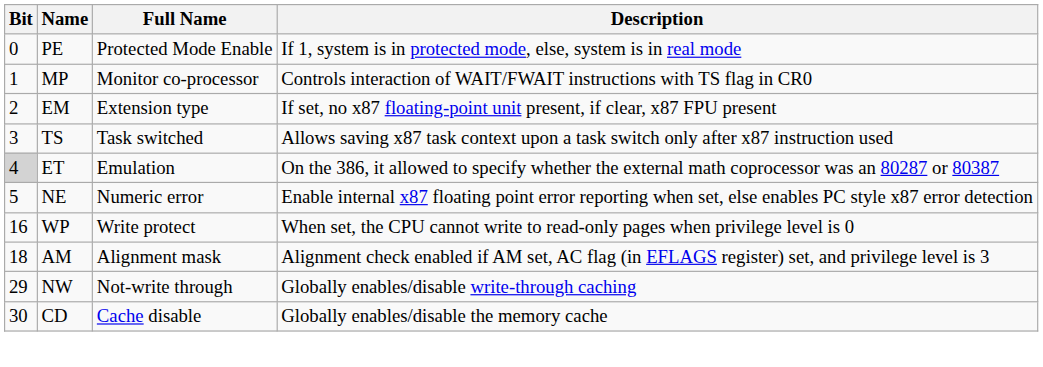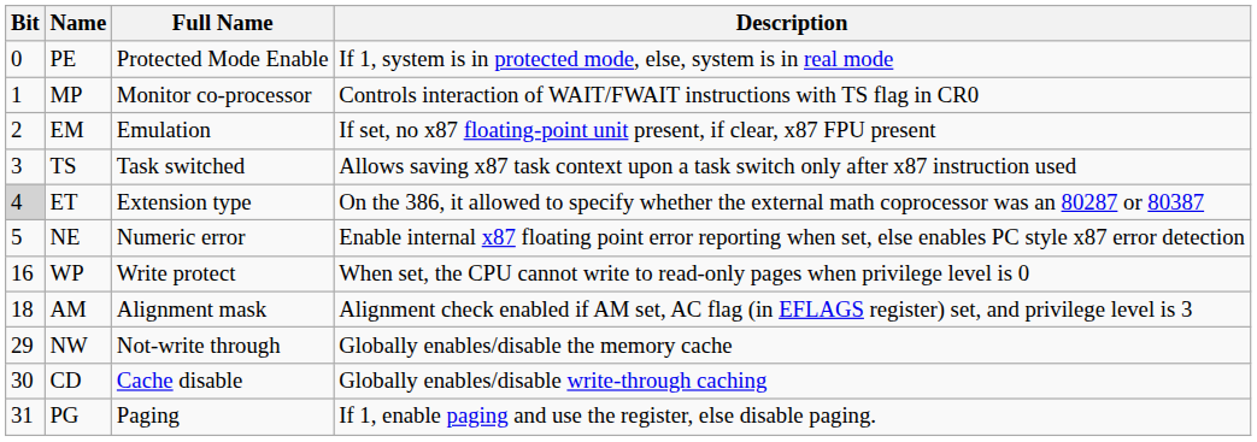 <table class="wikitable">
 <tr>
 <th>Bit</th>
 <th>Name</th>
 <th>Full Name</th>
 <th>Description</th>
 </tr>
 <tr>
 <td>0</td>
 <td>PE</td>
 <td>Protected Mode Enable</td>
 <td>If 1, system is in <a href='#'>protected mode</a>, else, system is in <a href='#'>real mode</a></td>
 </tr>
 <tr>
 <td>1</td>
 <td>MP</td>
 <td>Monitor co-processor</td>
 <td>Controls interaction of WAIT/FWAIT instructions with TS flag in CR0</td>
 </tr>
 <tr>
 <td>2</td>
 <td>EM</td>
-<td>Extension type</td>
+<td>Emulation</td>
 <td>If set, no x87 <a href='#'>floating-point unit</a> present, if clear, x87 FPU present</td>
 </tr>
 <tr>
 <td>3</td>
 <td>TS</td>
 <td>Task switched</td>
 <td>Allows saving x87 task context upon a task switch only after x87 instruction used</td>
 </tr>
 <tr>
 <td style="background: lightgrey;">4</td>
 <td>ET</td>
-<td>Emulation</td>
+<td>Extension type</td>
 <td>On the 386, it allowed to specify whether the external math coprocessor was an <a href='#'>80287</a> or <a href='#'>80387</a></td>
 </tr>
 <tr>
 <td>5</td>
 <td>NE</td>
 <td>Numeric error</td>
 <td>Enable internal <a href='#'>x87</a> floating point error reporting when set, else enables PC style x87 error detection</td>
 </tr>
 <tr>
 <td>16</td>
 <td>WP</td>
 <td>Write protect</td>
 <td>When set, the CPU cannot write to read-only pages when privilege level is 0</td>
 </tr>
 <tr>
 <td>18</td>
 <td>AM</td>
 <td>Alignment mask</td>
 <td>Alignment check enabled if AM set, AC flag (in <a href='#'>EFLAGS</a> register) set, and privilege level is 3</td>
 </tr>
 <tr>
 <td>29</td>
 <td>NW</td>
 <td>Not-write through</td>
-<td>Globally enables/disable <a href='#'>write-through caching</a></td>
+<td>Globally enables/disable the memory cache</td>
 </tr>
 <tr>
 <td>30</td>
 <td>CD</td>
 <td><a href='#'>Cache</a> disable</td>
-<td>Globally enables/disable the memory cache</td>
+<td>Globally enables/disable <a href='#'>write-through caching</a></td>
+</tr>
+<tr>
+<td>31</td>
+<td>PG</td>
+<td>Paging</td>
+<td>If 1, enable <a href='#'>paging</a> and use the  register, else disable paging.</td>
 </tr>
 </table>
